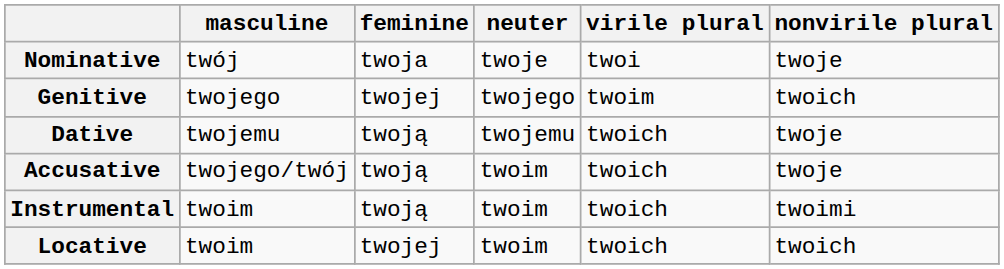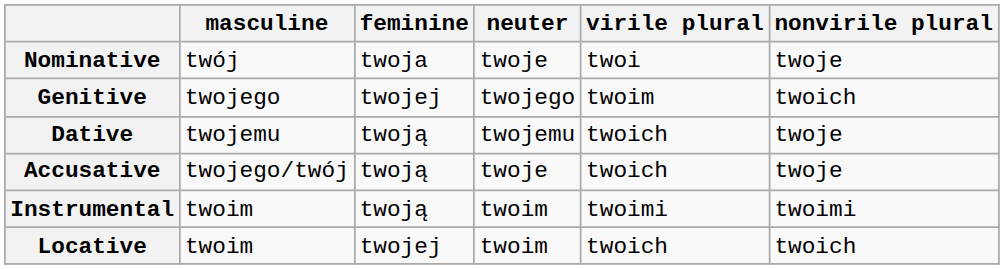 <table class="wikitable mw-collapsible mw-collapsed">
 <tr>
 <th></th>
 <th>masculine</th>
 <th>feminine</th>
 <th>neuter</th>
 <th>virile plural</th>
 <th>nonvirile plural</th>
 </tr>
 <tr>
 <th>Nominative</th>
 <td>twój</td>
 <td>twoja</td>
 <td>twoje</td>
 <td>twoi</td>
 <td>twoje</td>
 </tr>
 <tr>
 <th>Genitive</th>
 <td>twojego</td>
 <td>twojej</td>
 <td>twojego</td>
 <td>twoim</td>
 <td>twoich</td>
 </tr>
 <tr>
 <th>Dative</th>
 <td>twojemu</td>
 <td>twoją</td>
 <td>twojemu</td>
 <td>twoich</td>
 <td>twoje</td>
 </tr>
 <tr>
 <th>Accusative</th>
 <td>twojego/twój</td>
 <td>twoją</td>
-<td>twoim</td>
+<td>twoje</td>
 <td>twoich</td>
 <td>twoje</td>
 </tr>
 <tr>
 <th>Instrumental</th>
 <td>twoim</td>
 <td>twoją</td>
 <td>twoim</td>
-<td>twoich</td>
+<td>twoimi</td>
 <td>twoimi</td>
 </tr>
 <tr>
 <th>Locative</th>
 <td>twoim</td>
 <td>twojej</td>
 <td>twoim</td>
 <td>twoich</td>
 <td>twoich</td>
 </tr>
 </table>
